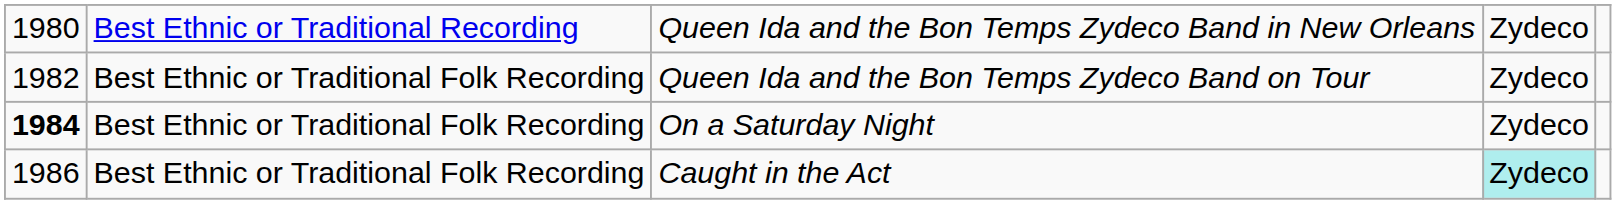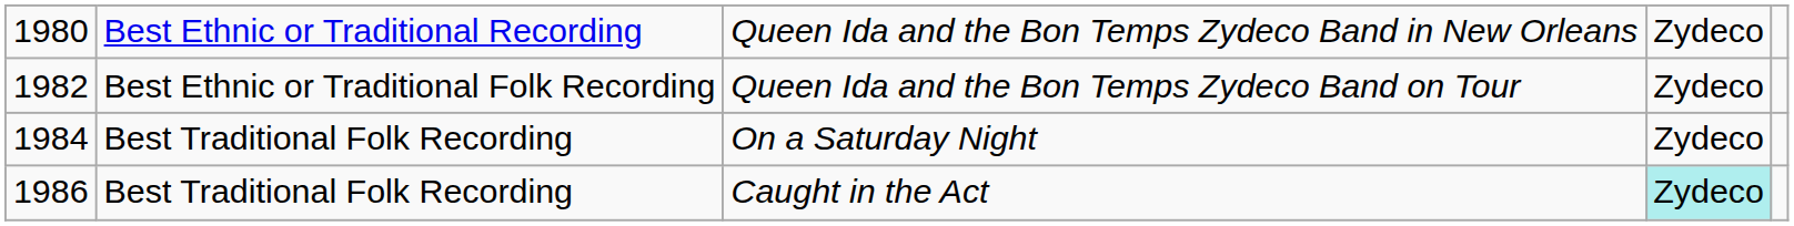 <table class=wikitable>
 <tr>
 <td>1980</td>
 <td><a href='#'>Best Ethnic or Traditional Recording</a></td>
 <td><em>Queen Ida and the Bon Temps Zydeco Band in New Orleans</em></td>
 <td>Zydeco</td>
 <td></td>
 </tr>
 <tr>
 <td>1982</td>
 <td>Best Ethnic or Traditional Folk Recording</td>
 <td><em>Queen Ida and the Bon Temps Zydeco Band on Tour</em></td>
 <td>Zydeco</td>
 <td></td>
 </tr>
 <tr>
-<td><strong>1984</strong></td>
-<td>Best Ethnic or Traditional Folk Recording</td>
+<td>1984</td>
+<td>Best Traditional Folk Recording</td>
 <td><em>On a Saturday Night</em></td>
 <td>Zydeco</td>
 <td></td>
 </tr>
 <tr>
 <td>1986</td>
-<td>Best Ethnic or Traditional Folk Recording</td>
+<td>Best Traditional Folk Recording</td>
 <td><em>Caught in the Act</em></td>
 <td style="background: paleturquoise;">Zydeco</td>
 <td></td>
 </tr>
 </table>
